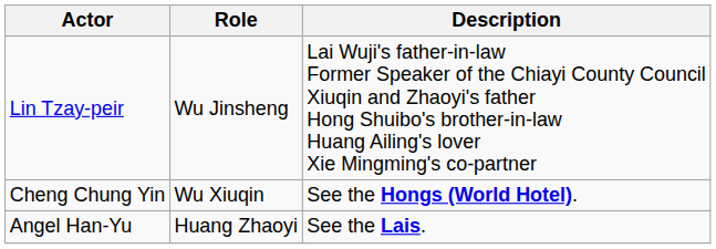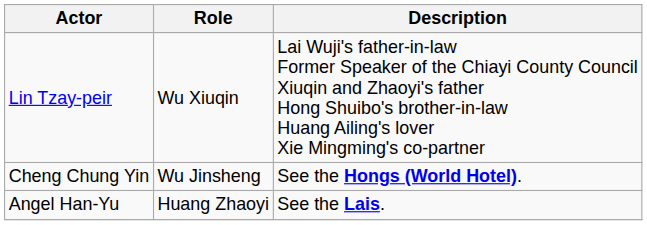 <table class="wikitable">
 <tr>
 <th>Actor</th>
 <th>Role</th>
 <th>Description</th>
 </tr>
 <tr>
 <td><a href='#'>Lin Tzay-peir</a></td>
-<td>Wu Jinsheng</td>
+<td>Wu Xiuqin</td>
 <td>Lai Wuji's father-in-law<br>Former Speaker of the Chiayi County Council<br>Xiuqin and Zhaoyi's father<br>Hong Shuibo's brother-in-law<br>Huang Ailing's lover<br>Xie Mingming's co-partner</td>
 </tr>
 <tr>
 <td>Cheng Chung Yin</td>
-<td>Wu Xiuqin</td>
+<td>Wu Jinsheng</td>
 <td>See the <strong><a href='#'>Hongs (World Hotel)</a></strong>.</td>
 </tr>
 <tr>
 <td>Angel Han-Yu</td>
 <td>Huang Zhaoyi</td>
 <td>See the <strong><a href='#'>Lais</a></strong>.</td>
 </tr>
 <tr>
 </tr>
 </table>
